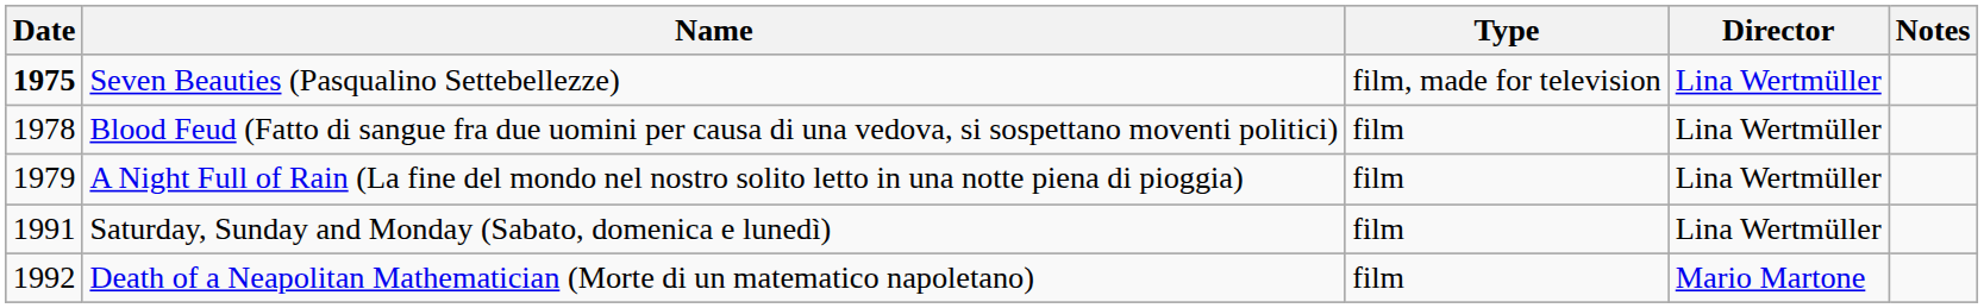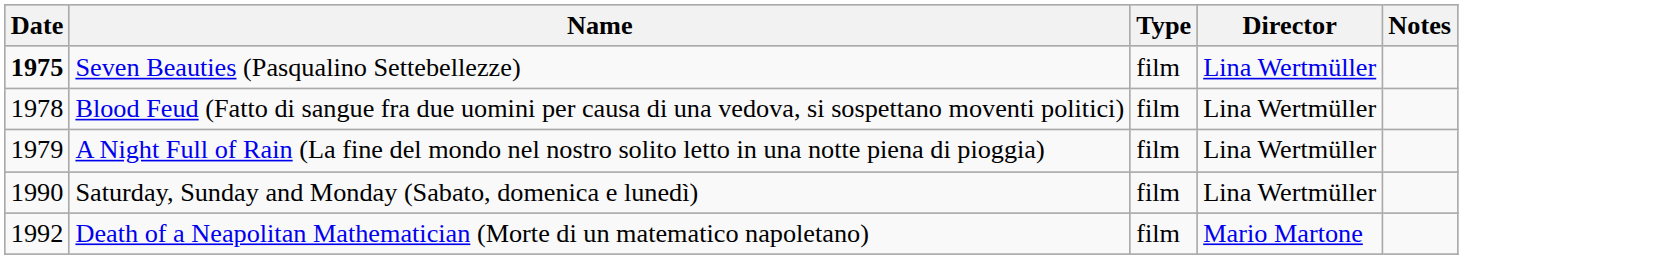 <table class="wikitable sortable">
 <tr>
 <th>Date</th>
 <th>Name</th>
 <th>Type</th>
 <th>Director</th>
 <th>Notes</th>
 </tr>
 <tr>
 <td><strong>1975</strong></td>
 <td><a href='#'>Seven Beauties</a> (Pasqualino Settebellezze)</td>
-<td>film, made for television</td>
+<td>film</td>
 <td><a href='#'>Lina Wertmüller</a></td>
 <td></td>
 </tr>
 <tr>
 <td>1978</td>
 <td><a href='#'>Blood Feud</a> (Fatto di sangue fra due uomini per causa di una vedova, si sospettano moventi politici)</td>
 <td>film</td>
 <td>Lina Wertmüller</td>
 <td></td>
 </tr>
 <tr>
 <td>1979</td>
 <td><a href='#'>A Night Full of Rain</a> (La fine del mondo nel nostro solito letto in una notte piena di pioggia)</td>
 <td>film</td>
 <td>Lina Wertmüller</td>
 <td></td>
 </tr>
 <tr>
-<td>1991</td>
+<td>1990</td>
 <td>Saturday, Sunday and Monday (Sabato, domenica e lunedì)</td>
 <td>film</td>
 <td>Lina Wertmüller</td>
 <td></td>
 </tr>
 <tr>
 <td>1992</td>
 <td><a href='#'>Death of a Neapolitan Mathematician</a> (Morte di un matematico napoletano)</td>
 <td>film</td>
 <td><a href='#'>Mario Martone</a></td>
 <td></td>
 </tr>
 </table>
